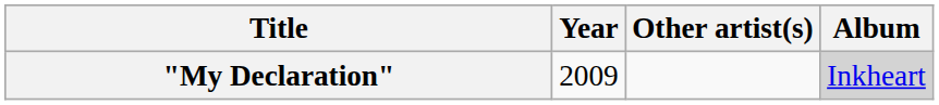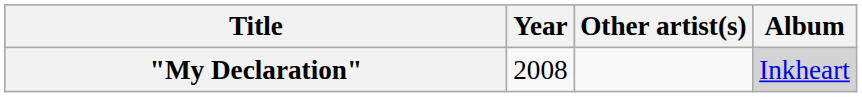 <table class="wikitable plainrowheaders" style="text-align:center;">
 <tr>
 <th scope="col" style="width:18em;">Title</th>
 <th scope="col">Year</th>
 <th scope="col">Other artist(s)</th>
 <th scope="col">Album</th>
 </tr>
 <tr>
 <th scope="row">"My Declaration"</th>
-<td>2009</td>
+<td>2008</td>
 <td></td>
 <td style="background: lightgrey;"><a href='#'>Inkheart</a></td>
 </tr>
 </table>
